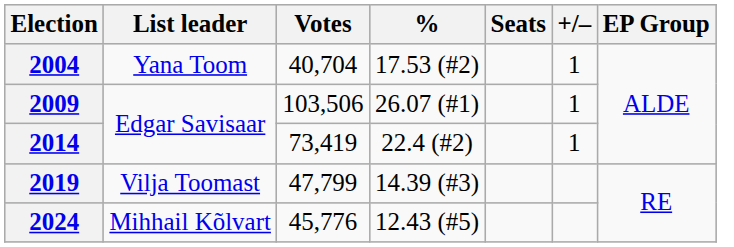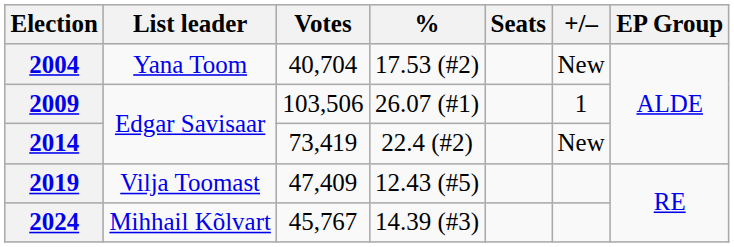 <table class=wikitable style="text-align: center;">
 <tr>
 <th>Election</th>
 <th>List leader</th>
 <th>Votes</th>
 <th>%</th>
 <th>Seats</th>
 <th>+/–</th>
 <th>EP Group</th>
 </tr>
 <tr>
 <th><a href='#'>2004</a></th>
 <td><a href='#'>Yana Toom</a></td>
 <td>40,704</td>
 <td>17.53 (#2)</td>
 <td></td>
-<td> 1</td>
+<td>New</td>
 <td rowspan=3><a href='#'>ALDE</a></td>
 </tr>
 <tr>
 <th><a href='#'>2009</a></th>
 <td rowspan=2><a href='#'>Edgar Savisaar</a></td>
 <td>103,506</td>
 <td>26.07 (#1)</td>
 <td></td>
 <td> 1</td>
 </tr>
 <tr>
 <th><a href='#'>2014</a></th>
 <td>73,419</td>
 <td>22.4 (#2)</td>
 <td></td>
-<td> 1</td>
+<td>New</td>
 </tr>
 <tr>
 <th><a href='#'>2019</a></th>
 <td><a href='#'>Vilja Toomast</a></td>
-<td>47,799</td>
-<td>14.39 (#3)</td>
+<td>47,409</td>
+<td>12.43 (#5)</td>
 <td></td>
 <td></td>
 <td rowspan=2><a href='#'>RE</a></td>
 </tr>
 <tr>
 <th><a href='#'>2024</a></th>
 <td><a href='#'>Mihhail Kõlvart</a></td>
-<td>45,776</td>
-<td>12.43 (#5)</td>
+<td>45,767</td>
+<td>14.39 (#3)</td>
 <td></td>
 <td></td>
 </tr>
 </table>
